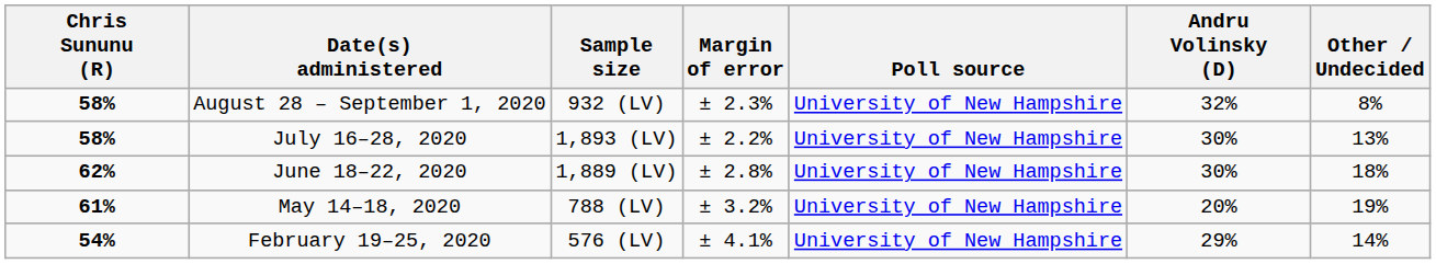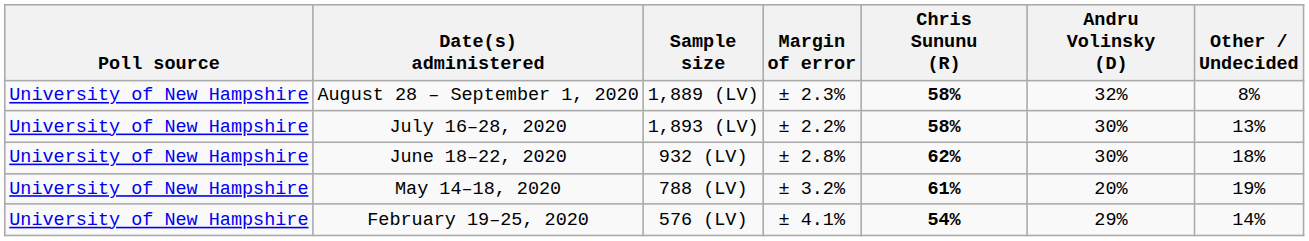 <table class="wikitable" style="font-size:90%;text-align:center;">
 <tr valign=bottom>
-<th style="width:100px;">Chris<br>Sununu<br>(R)</th>
+<th>Poll source</th>
 <th>Date(s)<br>administered</th>
 <th>Sample<br>size</th>
 <th>Margin<br>of error</th>
-<th>Poll source</th>
+<th style="width:100px;">Chris<br>Sununu<br>(R)</th>
 <th style="width:100px;">Andru<br>Volinsky<br>(D)</th>
 <th>Other /<br>Undecided</th>
 </tr>
 <tr>
+<td style="text-align:left;"><a href='#'>University of New Hampshire</a></td>
+<td>August 28 – September 1, 2020</td>
+<td>1,889 (LV)</td>
+<td>± 2.3%</td>
 <td><strong>58%</strong></td>
-<td>August 28 – September 1, 2020</td>
-<td>932 (LV)</td>
-<td>± 2.3%</td>
-<td style="text-align:left;"><a href='#'>University of New Hampshire</a></td>
 <td>32%</td>
 <td>8%</td>
 </tr>
 <tr>
-<td><strong>58%</strong></td>
+<td style="text-align:left;"><a href='#'>University of New Hampshire</a></td>
 <td>July 16–28, 2020</td>
 <td>1,893 (LV)</td>
 <td>± 2.2%</td>
-<td style="text-align:left;"><a href='#'>University of New Hampshire</a></td>
+<td><strong>58%</strong></td>
 <td>30%</td>
 <td>13%</td>
 </tr>
 <tr>
+<td style="text-align:left;"><a href='#'>University of New Hampshire</a></td>
+<td>June 18–22, 2020</td>
+<td>932 (LV)</td>
+<td>± 2.8%</td>
 <td><strong>62%</strong></td>
-<td>June 18–22, 2020</td>
-<td>1,889 (LV)</td>
-<td>± 2.8%</td>
-<td style="text-align:left;"><a href='#'>University of New Hampshire</a></td>
 <td>30%</td>
 <td>18%</td>
 </tr>
 <tr>
-<td><strong>61%</strong></td>
+<td style="text-align:left;"><a href='#'>University of New Hampshire</a></td>
 <td>May 14–18, 2020</td>
 <td>788 (LV)</td>
 <td>± 3.2%</td>
-<td style="text-align:left;"><a href='#'>University of New Hampshire</a></td>
+<td><strong>61%</strong></td>
 <td>20%</td>
 <td>19%</td>
 </tr>
 <tr>
-<td><strong>54%</strong></td>
+<td style="text-align:left;"><a href='#'>University of New Hampshire</a></td>
 <td>February 19–25, 2020</td>
 <td>576 (LV)</td>
 <td>± 4.1%</td>
-<td style="text-align:left;"><a href='#'>University of New Hampshire</a></td>
+<td><strong>54%</strong></td>
 <td>29%</td>
 <td>14%</td>
 </tr>
 </table>
